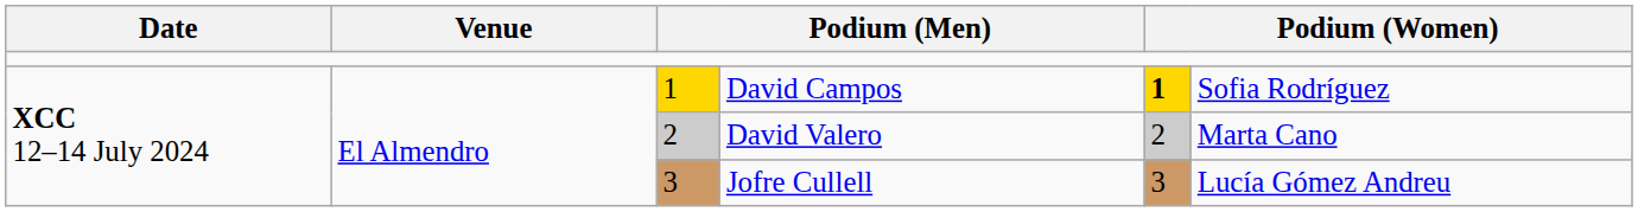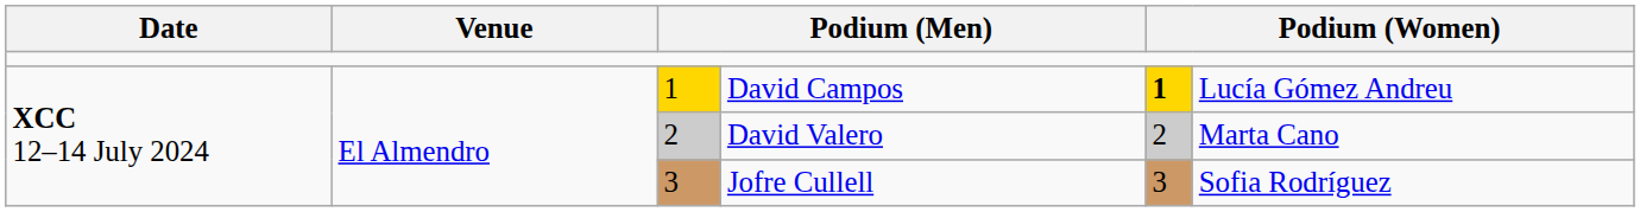 <table class="wikitable" width=70%>
 <tr>
 <th>Date</th>
 <th width=20%>Venue</th>
 <th colspan=2 width=30%>Podium (Men)</th>
 <th colspan=2 width=30%>Podium (Women)</th>
 </tr>
 <tr>
 <td colspan=6></td>
 </tr>
 <tr>
 <td rowspan=3><strong>XCC</strong> <br> 12–14 July 2024</td>
 <td rowspan=3><br><a href='#'>El Almendro</a></td>
 <td bgcolor=FFD700>1</td>
 <td><a href='#'>David Campos</a></td>
 <td bgcolor=FFD700><strong>1</strong></td>
-<td><a href='#'>Sofia Rodríguez</a></td>
+<td><a href='#'>Lucía Gómez Andreu</a></td>
 </tr>
 <tr>
 <td bgcolor=CCCCCC>2</td>
 <td><a href='#'>David Valero</a></td>
 <td bgcolor=CCCCCC>2</td>
 <td><a href='#'>Marta Cano</a></td>
 </tr>
 <tr>
 <td bgcolor=CC9966>3</td>
 <td><a href='#'>Jofre Cullell</a></td>
 <td bgcolor=CC9966>3</td>
-<td><a href='#'>Lucía Gómez Andreu</a></td>
+<td><a href='#'>Sofia Rodríguez</a></td>
 </tr>
 </table>
